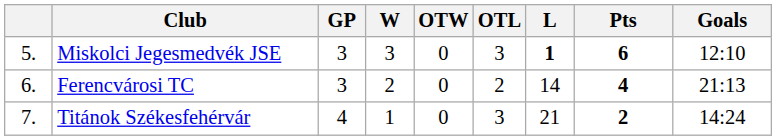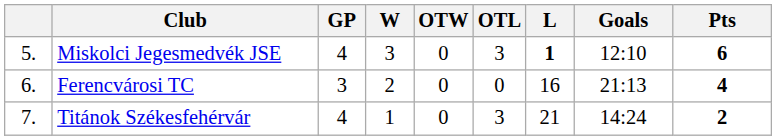 <table class="wikitable">
 <tr>
 <th width="30"></th>
 <th width="200">Club</th>
 <th width="30">GP</th>
 <th width="30">W</th>
 <th width="30">OTW</th>
 <th width="30">OTL</th>
 <th width="30">L</th>
+<th width="70">Goals</th>
 <th width="70">Pts</th>
-<th width="70">Goals</th>
 </tr>
 <tr bgcolor="#FFFFFF" align="center">
 <td>5.</td>
 <td align="left"><a href='#'>Miskolci Jegesmedvék JSE</a></td>
-<td>3</td>
+<td>4</td>
 <td>3</td>
 <td>0</td>
 <td>3</td>
 <td><strong>1</strong></td>
+<td>12:10</td>
 <td><strong>6</strong></td>
-<td>12:10</td>
 </tr>
 <tr bgcolor="#FFFFFF" align="center">
 <td>6.</td>
 <td align="left"><a href='#'>Ferencvárosi TC</a></td>
 <td>3</td>
 <td>2</td>
 <td>0</td>
-<td>2</td>
-<td>14</td>
+<td>0</td>
+<td>16</td>
+<td>21:13</td>
 <td><strong>4</strong></td>
-<td>21:13</td>
 </tr>
 <tr bgcolor="#FFFFFF" align="center">
 <td>7.</td>
 <td align="left"><a href='#'>Titánok Székesfehérvár</a></td>
 <td>4</td>
 <td>1</td>
 <td>0</td>
 <td>3</td>
 <td>21</td>
+<td>14:24</td>
 <td><strong>2</strong></td>
-<td>14:24</td>
 </tr>
 </table>
